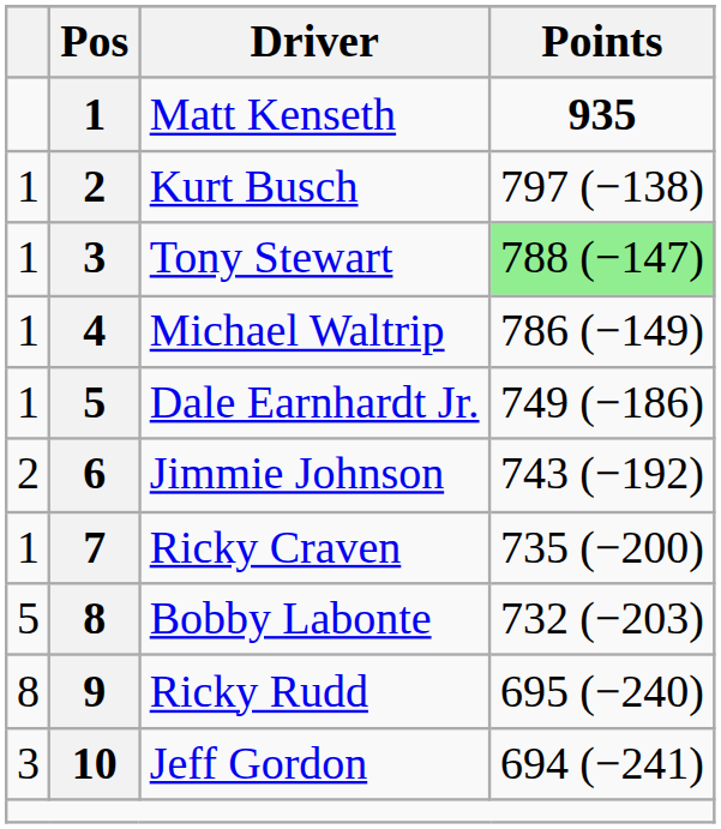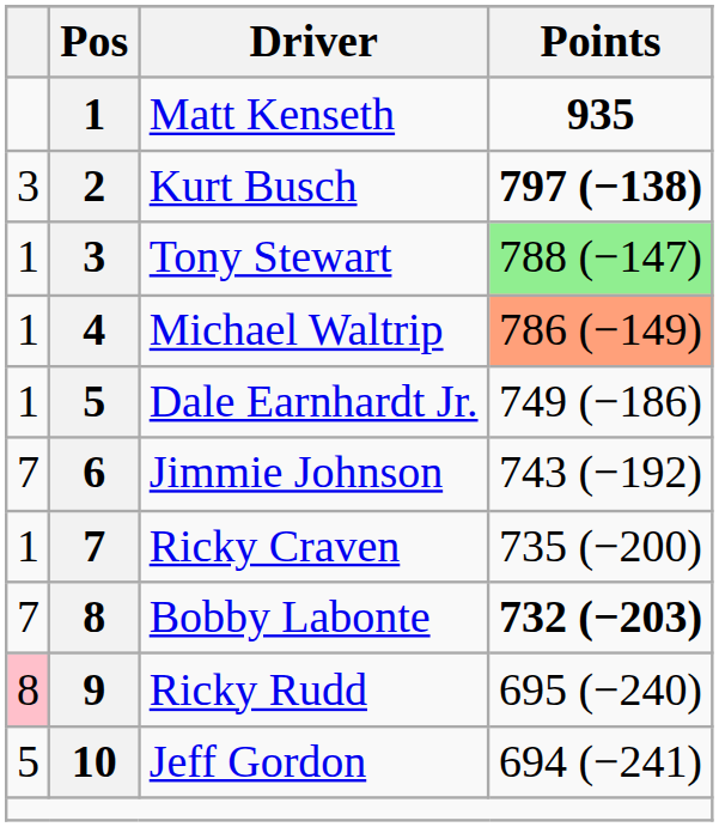 <table class="wikitable">
 <tr>
 </tr>
 <tr>
 <th></th>
 <th scope="col">Pos</th>
 <th scope="col">Driver</th>
 <th scope="col">Points</th>
 </tr>
 <tr>
 <td align="left"></td>
 <th scope="row">1</th>
 <td><a href='#'>Matt Kenseth</a></td>
 <td style="text-align:center;"><strong>935</strong></td>
 </tr>
 <tr>
-<td align="left"> 1</td>
+<td align="left"> 3</td>
 <th scope="row">2</th>
 <td><a href='#'>Kurt Busch</a></td>
-<td style="text-align:center;">797 (−138)</td>
+<td style="text-align:center;"><strong>797 (−138)</strong></td>
 </tr>
 <tr>
 <td align="left"> 1</td>
 <th scope="row">3</th>
 <td><a href='#'>Tony Stewart</a></td>
 <td style="background: lightgreen; text-align:center;">788 (−147)</td>
 </tr>
 <tr>
 <td align="left"> 1</td>
 <th scope="row">4</th>
 <td><a href='#'>Michael Waltrip</a></td>
-<td style="text-align:center;">786 (−149)</td>
+<td style="background: lightsalmon; text-align:center;">786 (−149)</td>
 </tr>
 <tr>
 <td align="left"> 1</td>
 <th scope="row">5</th>
 <td><a href='#'>Dale Earnhardt Jr.</a></td>
 <td style="text-align:center;">749 (−186)</td>
 </tr>
 <tr>
-<td align="left"> 2</td>
+<td align="left"> 7</td>
 <th scope="row">6</th>
 <td><a href='#'>Jimmie Johnson</a></td>
 <td style="text-align:center;">743 (−192)</td>
 </tr>
 <tr>
 <td align="left"> 1</td>
 <th scope="row">7</th>
 <td><a href='#'>Ricky Craven</a></td>
 <td style="text-align:center;">735 (−200)</td>
 </tr>
 <tr>
-<td align="left"> 5</td>
+<td align="left"> 7</td>
 <th scope="row">8</th>
 <td><a href='#'>Bobby Labonte</a></td>
-<td style="text-align:center;">732 (−203)</td>
+<td style="text-align:center;"><strong>732 (−203)</strong></td>
 </tr>
 <tr>
-<td align="left"> 8</td>
+<td align="left" style="background: pink;"> 8</td>
 <th scope="row">9</th>
 <td><a href='#'>Ricky Rudd</a></td>
 <td style="text-align:center;">695 (−240)</td>
 </tr>
 <tr>
-<td align="left"> 3</td>
+<td align="left"> 5</td>
 <th scope="row">10</th>
 <td><a href='#'>Jeff Gordon</a></td>
 <td style="text-align:center;">694 (−241)</td>
 </tr>
 <tr class="sortbottom">
 <td colspan="9"></td>
 </tr>
 </table>
